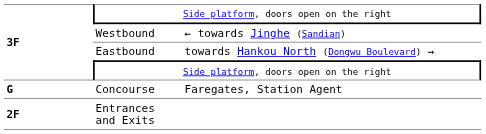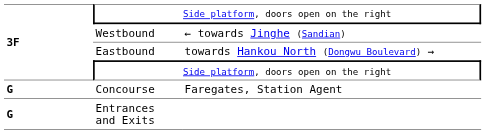 <table cellspacing=0 cellpadding=3>
 <tr>
 <td style="border-bottom:solid 1px gray;border-top:solid 1px gray;" rowspan=4 width=100><strong>3F</strong></td>
 <td style="border-right:solid 2px black;border-left:solid 2px black;border-top:solid 1px gray;border-bottom:solid 2px black;text-align:center;" colspan=2><small><a href='#'>Side platform</a>, doors open on the right</small></td>
 </tr>
 <tr>
 <td style="border-top:solid 0px gray;" width=100>Westbound</td>
 <td style="border-top:solid 0px gray;" width=350>←  towards <a href='#'>Jinghe</a> <small>(<a href='#'>Sandian</a>)</small></td>
 </tr>
 <tr>
 <td style="border-top:solid 1px gray;border-bottom:solid 0px gray;">Eastbound</td>
 <td style="border-top:solid 1px gray;border-bottom:solid 0px gray;">  towards <a href='#'>Hankou North</a> <small>(<a href='#'>Dongwu Boulevard</a>)</small> →</td>
 </tr>
 <tr>
 <td style="border-right:solid 2px black;border-left:solid 2px black;border-top:solid 2px black;border-bottom:solid 1px gray;text-align:center;" colspan=2><small><a href='#'>Side platform</a>, doors open on the right</small></td>
 </tr>
 <tr>
 <td style="border-bottom:solid 1px gray;"><strong>G</strong></td>
 <td style="border-bottom:solid 1px gray;">Concourse</td>
 <td style="border-bottom:solid 1px gray;">Faregates, Station Agent</td>
 </tr>
 <tr>
-<td style="border-bottom:solid 1px gray;"><strong>2F</strong></td>
+<td style="border-bottom:solid 1px gray;"><strong>G</strong></td>
 <td style="border-bottom:solid 1px gray;">Entrances and Exits</td>
 <td style="border-bottom:solid 1px gray;"></td>
 </tr>
 </table>
